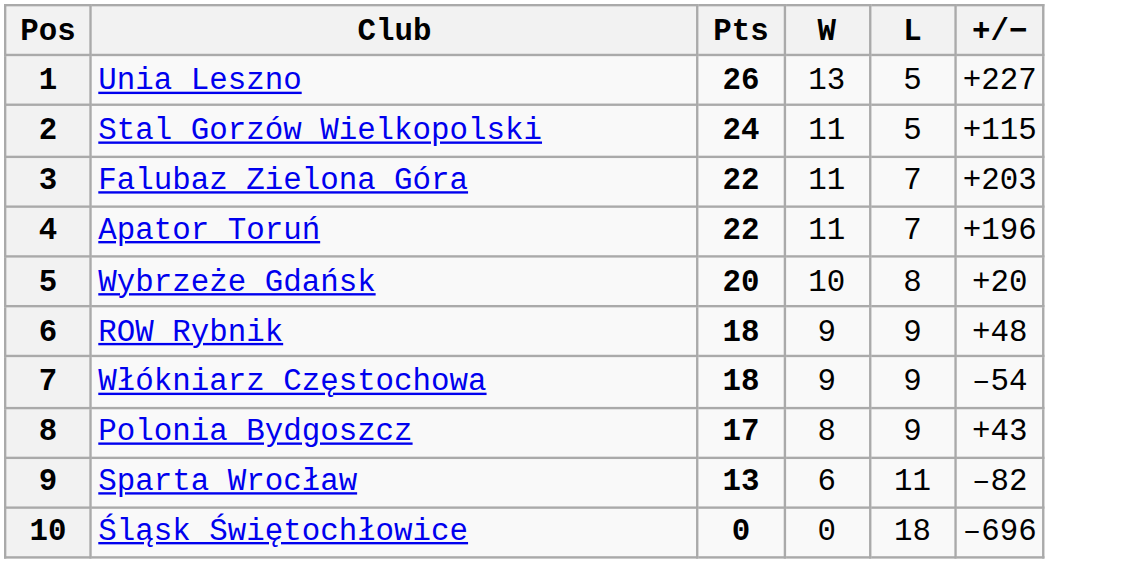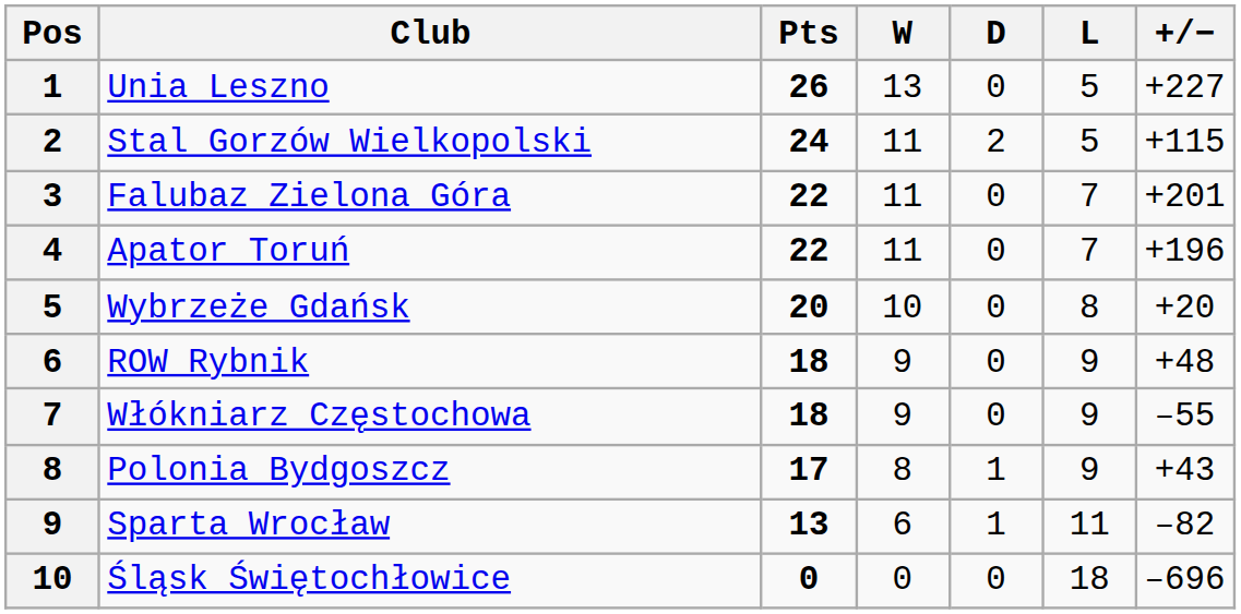 <table class="wikitable">
 <tr>
 <th width=30>Pos</th>
 <th width=250>Club</th>
 <th width=30>Pts</th>
 <th width=30>W</th>
+<th width=30>D</th>
 <th width=30>L</th>
 <th width=30>+/−</th>
 </tr>
 <tr align=center >
 <th>1</th>
 <td align=left><a href='#'>Unia Leszno</a></td>
 <td><strong>26</strong></td>
 <td>13</td>
+<td>0</td>
 <td>5</td>
 <td>+227</td>
 </tr>
 <tr align=center>
 <th>2</th>
 <td align=left><a href='#'>Stal Gorzów Wielkopolski</a></td>
 <td><strong>24</strong></td>
 <td>11</td>
+<td>2</td>
 <td>5</td>
 <td>+115</td>
 </tr>
 <tr align=center>
 <th>3</th>
 <td align=left><a href='#'>Falubaz Zielona Góra</a></td>
 <td><strong>22</strong></td>
 <td>11</td>
+<td>0</td>
 <td>7</td>
-<td>+203</td>
+<td>+201</td>
 </tr>
 <tr align=center>
 <th>4</th>
 <td align=left><a href='#'>Apator Toruń</a></td>
 <td><strong>22</strong></td>
 <td>11</td>
+<td>0</td>
 <td>7</td>
 <td>+196</td>
 </tr>
 <tr align=center>
 <th>5</th>
 <td align=left><a href='#'>Wybrzeże Gdańsk</a></td>
 <td><strong>20</strong></td>
 <td>10</td>
+<td>0</td>
 <td>8</td>
 <td>+20</td>
 </tr>
 <tr align=center>
 <th>6</th>
 <td align=left><a href='#'>ROW Rybnik</a></td>
 <td><strong>18</strong></td>
 <td>9</td>
+<td>0</td>
 <td>9</td>
 <td>+48</td>
 </tr>
 <tr align=center>
 <th>7</th>
 <td align=left><a href='#'>Włókniarz Częstochowa</a></td>
 <td><strong>18</strong></td>
 <td>9</td>
+<td>0</td>
 <td>9</td>
-<td>–54</td>
+<td>–55</td>
 </tr>
 <tr align=center>
 <th>8</th>
 <td align=left><a href='#'>Polonia Bydgoszcz</a></td>
 <td><strong>17</strong></td>
 <td>8</td>
+<td>1</td>
 <td>9</td>
 <td>+43</td>
 </tr>
 <tr align=center>
 <th>9</th>
 <td align=left><a href='#'>Sparta Wrocław</a></td>
 <td><strong>13</strong></td>
 <td>6</td>
+<td>1</td>
 <td>11</td>
 <td>–82</td>
 </tr>
 <tr align=center>
 <th>10</th>
 <td align=left><a href='#'>Śląsk Świętochłowice</a></td>
 <td><strong>0</strong></td>
 <td>0</td>
+<td>0</td>
 <td>18</td>
 <td>–696</td>
 </tr>
 </table>
